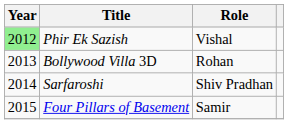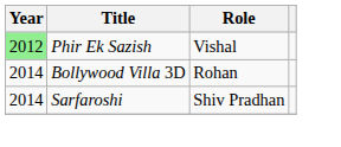 <table class="wikitable sortable">
 <tr style="background:#ccc; text-align:center;">
 <th>Year</th>
 <th>Title</th>
 <th>Role</th>
 <th></th>
 </tr>
 <tr>
 <td style="background: lightgreen;">2012</td>
 <td><em>Phir Ek Sazish</em></td>
 <td>Vishal</td>
 <td></td>
 </tr>
 <tr>
-<td>2013</td>
+<td>2014</td>
 <td><em>Bollywood Villa</em> 3D</td>
 <td>Rohan</td>
 <td></td>
 </tr>
 <tr>
 <td>2014</td>
 <td><em>Sarfaroshi</em></td>
 <td>Shiv Pradhan</td>
 <td></td>
 </tr>
 <tr>
-<td>2015</td>
-<td><em><a href='#'>Four Pillars of Basement</a> </em></td>
-<td>Samir</td>
-<td></td>
-</tr>
-<tr>
 </tr>
 </table>
